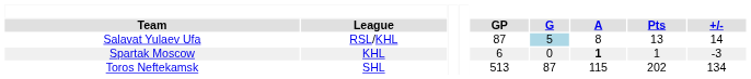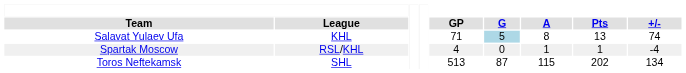 <table BORDER="0" CELLPADDING="0" CELLSPACING="2" width="65%" style="text-align:center">
 <tr bgcolor="#e0e0e0">
 <th colspan="2" bgcolor="#ffffff"> </th>
 <th rowspan="99" bgcolor="#ffffff"> </th>
 <th rowspan="99" bgcolor="#ffffff"> </th>
 </tr>
 <tr bgcolor="#e0e0e0">
 <th>Team</th>
 <th>League</th>
 <th>GP</th>
 <th><a href='#'>G</a></th>
 <th><a href='#'>A</a></th>
 <th><a href='#'>Pts</a></th>
 <th><a href='#'>+/-</a></th>
 </tr>
 <tr ALIGN="center">
 <td><a href='#'>Salavat Yulaev Ufa</a></td>
-<td><a href='#'>RSL</a>/<a href='#'>KHL</a></td>
-<td>87</td>
+<td><a href='#'>KHL</a></td>
+<td>71</td>
 <td style="background: lightblue;">5</td>
 <td>8</td>
 <td>13</td>
-<td>14</td>
+<td>74</td>
 </tr>
 <tr ALIGN="center" bgcolor="#f0f0f0">
 <td><a href='#'>Spartak Moscow</a></td>
-<td><a href='#'>KHL</a></td>
-<td>6</td>
+<td><a href='#'>RSL</a>/<a href='#'>KHL</a></td>
+<td>4</td>
 <td>0</td>
-<td><strong>1</strong></td>
 <td>1</td>
-<td>-3</td>
+<td>1</td>
+<td>-4</td>
 </tr>
 <tr ALIGN="center">
 <td><a href='#'>Toros Neftekamsk</a></td>
 <td><a href='#'>SHL</a></td>
 <td>513</td>
 <td>87</td>
 <td>115</td>
 <td>202</td>
 <td>134</td>
 </tr>
 </table>
